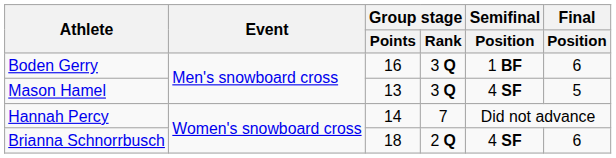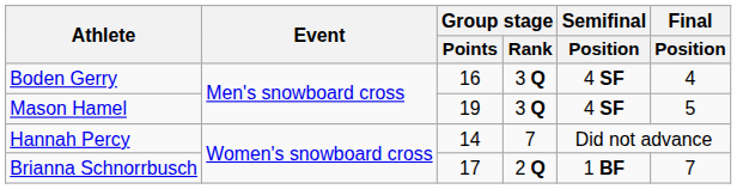 <table class="wikitable" style="font-size:90%">
 <tr>
 <th rowspan="2">Athlete</th>
 <th rowspan="2">Event</th>
 <th colspan=2>Group stage</th>
 <th>Semifinal</th>
 <th>Final</th>
 </tr>
 <tr style="font-size:95%">
 <th>Points</th>
 <th>Rank</th>
 <th>Position</th>
 <th>Position</th>
 </tr>
 <tr align=center>
 <td align=left><a href='#'>Boden Gerry</a></td>
 <td align=left rowspan=2><a href='#'>Men's snowboard cross</a></td>
 <td>16</td>
 <td>3 <strong>Q</strong></td>
-<td>1 <strong>BF</strong></td>
-<td>6</td>
+<td>4 <strong>SF</strong></td>
+<td>4</td>
 </tr>
 <tr align=center>
 <td align=left><a href='#'>Mason Hamel</a></td>
-<td>13</td>
+<td>19</td>
 <td>3 <strong>Q</strong></td>
 <td>4 <strong>SF</strong></td>
 <td>5</td>
 </tr>
 <tr align=center>
 <td align=left><a href='#'>Hannah Percy</a></td>
 <td align=left rowspan=2><a href='#'>Women's snowboard cross</a></td>
 <td>14</td>
 <td>7</td>
 <td colspan=2>Did not advance</td>
 </tr>
 <tr align=center>
 <td align=left><a href='#'>Brianna Schnorrbusch</a></td>
-<td>18</td>
+<td>17</td>
 <td>2 <strong>Q</strong></td>
-<td>4 <strong>SF</strong></td>
-<td>6</td>
+<td>1 <strong>BF</strong></td>
+<td>7</td>
 </tr>
 </table>
